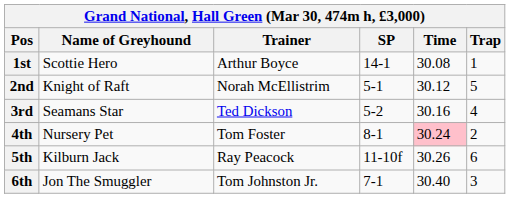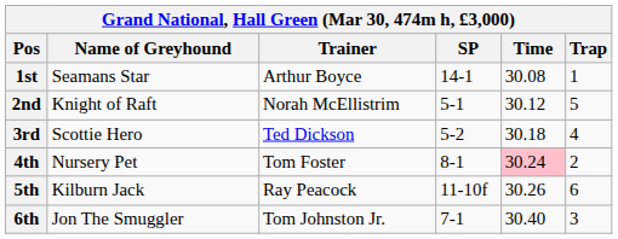 <table class="wikitable">
 <tr>
 <th colspan="6"><a href='#'>Grand National</a>, <a href='#'>Hall Green</a> (Mar 30, 474m h, £3,000)</th>
 </tr>
 <tr>
 <th width=30>Pos</th>
 <th width=180>Name of Greyhound</th>
 <th width=150>Trainer</th>
 <th width=50>SP</th>
 <th width=50>Time</th>
 <th width=30>Trap</th>
 </tr>
 <tr>
 <th>1st</th>
-<td>Scottie Hero</td>
+<td>Seamans Star</td>
 <td>Arthur Boyce</td>
 <td>14-1</td>
 <td>30.08</td>
 <td>1</td>
 </tr>
 <tr>
 <th>2nd</th>
 <td>Knight of Raft</td>
 <td>Norah McEllistrim</td>
 <td>5-1</td>
 <td>30.12</td>
 <td>5</td>
 </tr>
 <tr>
 <th>3rd</th>
-<td>Seamans Star</td>
+<td>Scottie Hero</td>
 <td><a href='#'>Ted Dickson</a></td>
 <td>5-2</td>
-<td>30.16</td>
+<td>30.18</td>
 <td>4</td>
 </tr>
 <tr>
 <th>4th</th>
 <td>Nursery Pet</td>
 <td>Tom Foster</td>
 <td>8-1</td>
 <td style="background: pink;">30.24</td>
 <td>2</td>
 </tr>
 <tr>
 <th>5th</th>
 <td>Kilburn Jack</td>
 <td>Ray Peacock</td>
 <td>11-10f</td>
 <td>30.26</td>
 <td>6</td>
 </tr>
 <tr>
 <th>6th</th>
 <td>Jon The Smuggler</td>
 <td>Tom Johnston Jr.</td>
 <td>7-1</td>
 <td>30.40</td>
 <td>3</td>
 </tr>
 </table>
